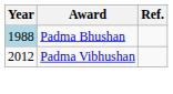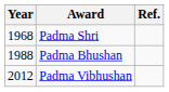 <table class="wikitable sortable">
 <tr>
 <th>Year</th>
 <th>Award</th>
 <th>Ref.</th>
 </tr>
 <tr>
-<td style="background: lightblue;">1988</td>
+<td>1968</td>
+<td><a href='#'>Padma Shri</a></td>
+<td></td>
+</tr>
+<tr>
+<td>1988</td>
 <td><a href='#'>Padma Bhushan</a></td>
 <td></td>
 </tr>
 <tr>
 <td>2012</td>
 <td><a href='#'>Padma Vibhushan</a></td>
 <td></td>
 </tr>
 </table>
